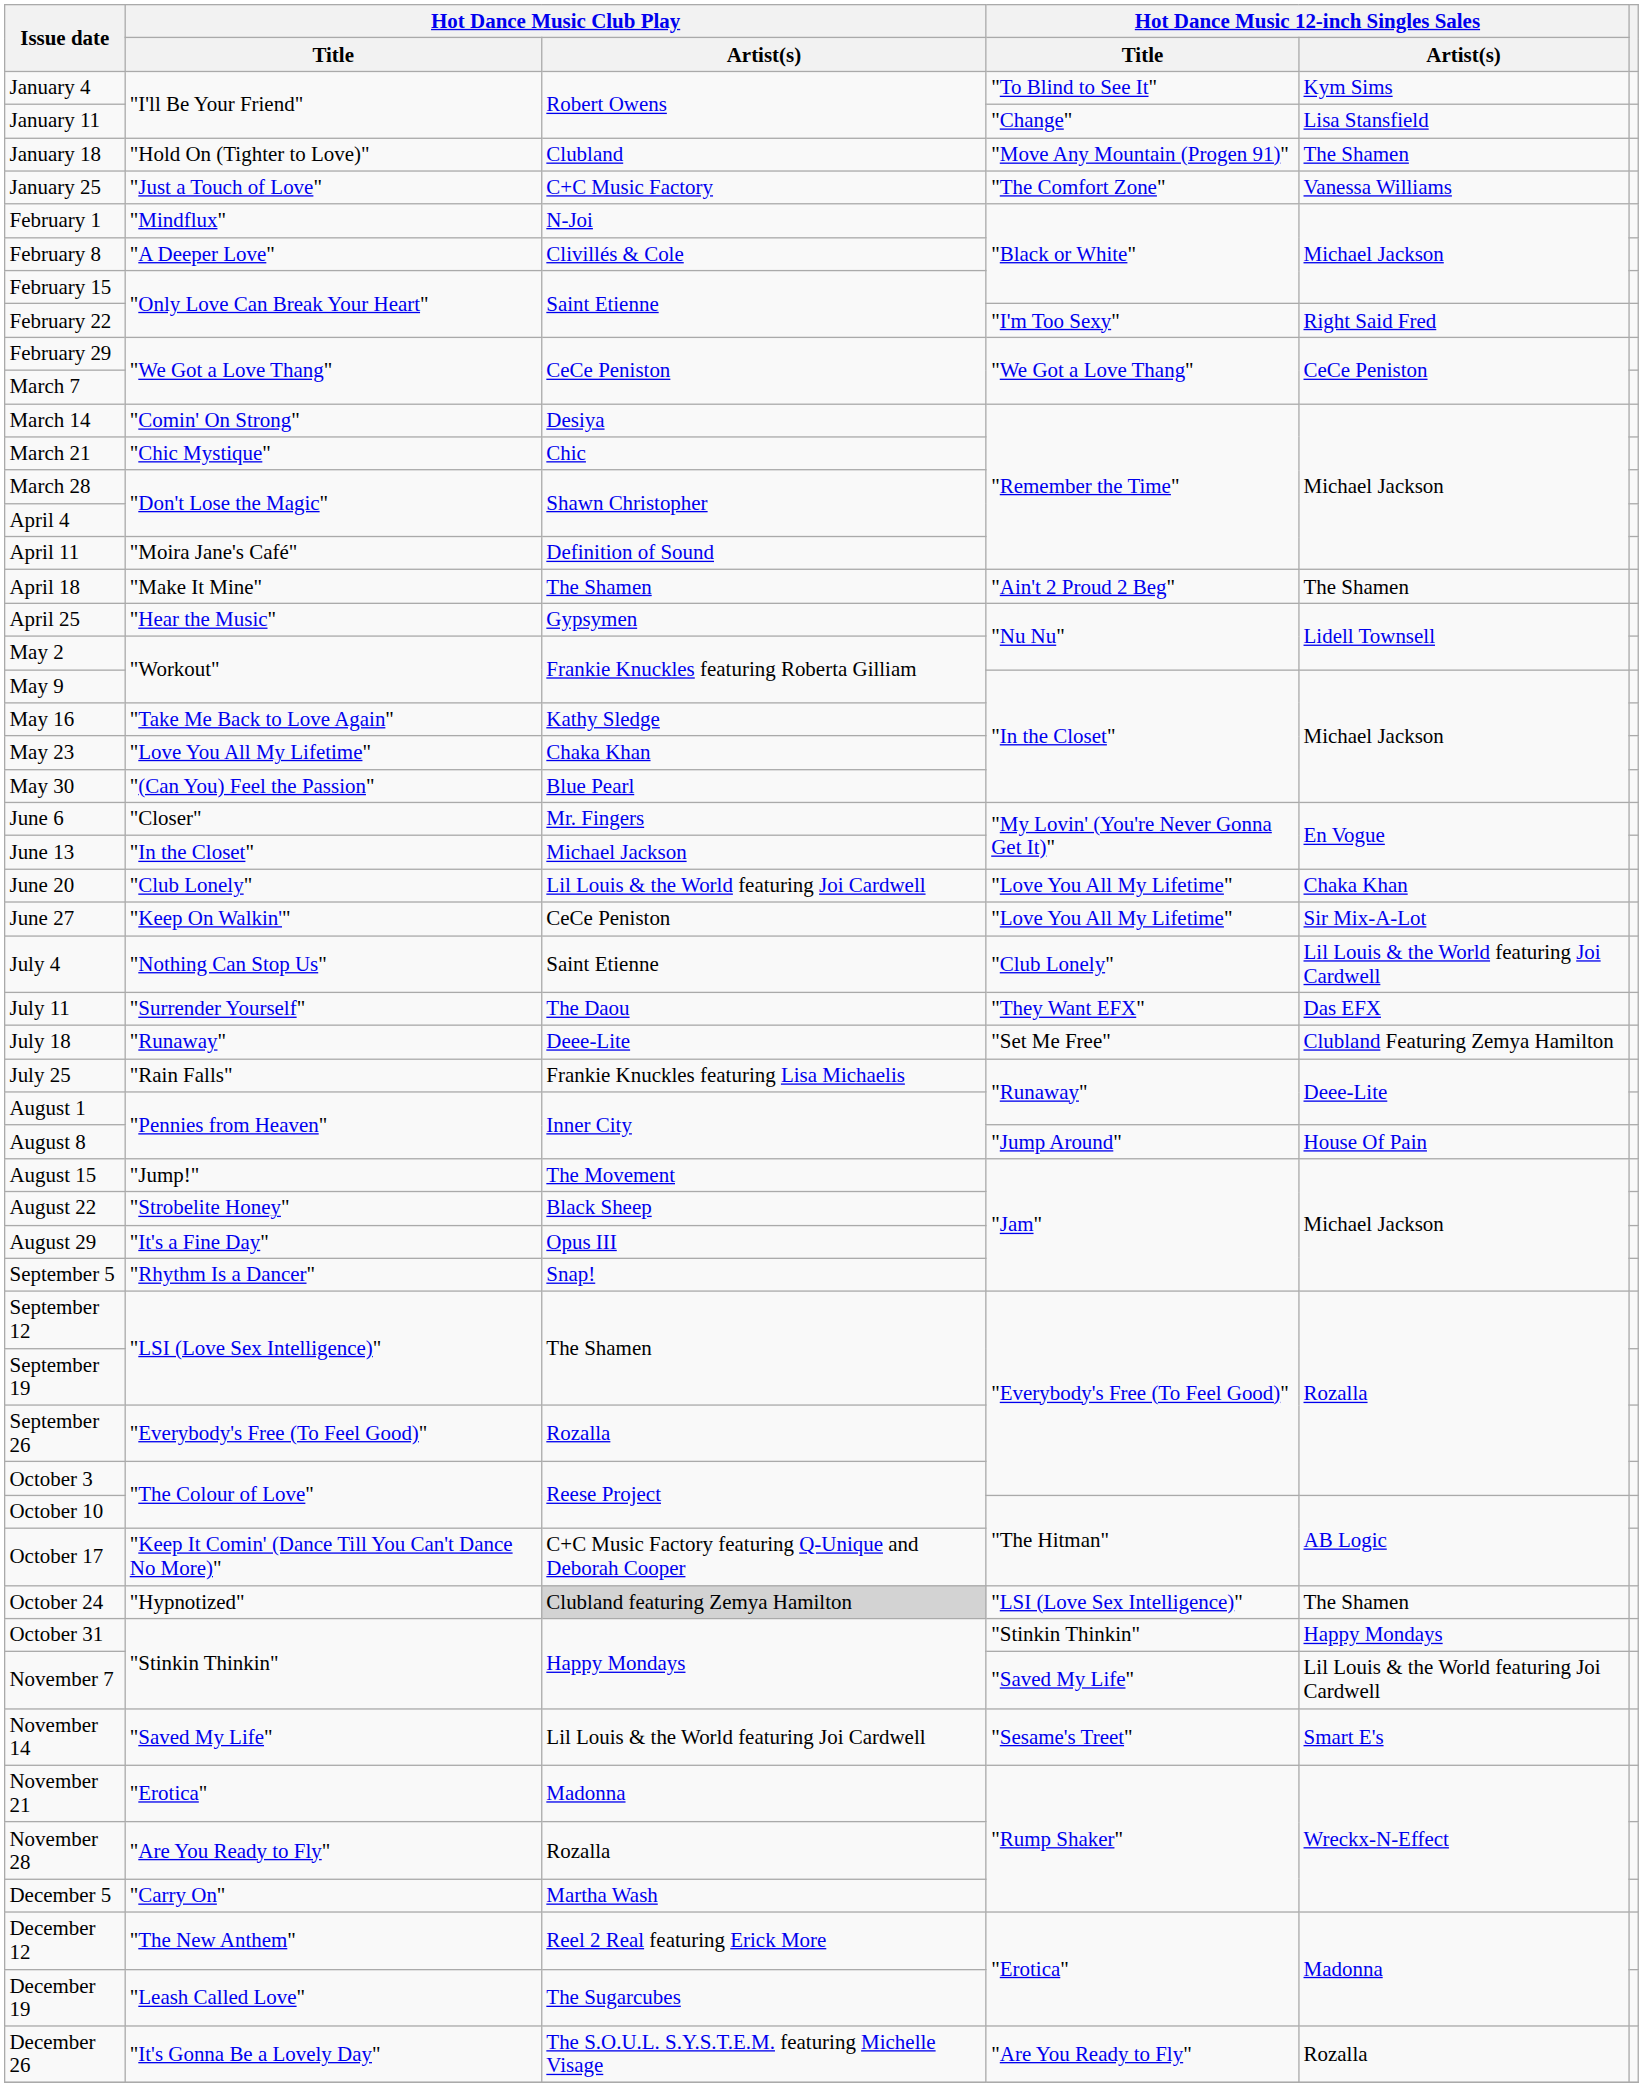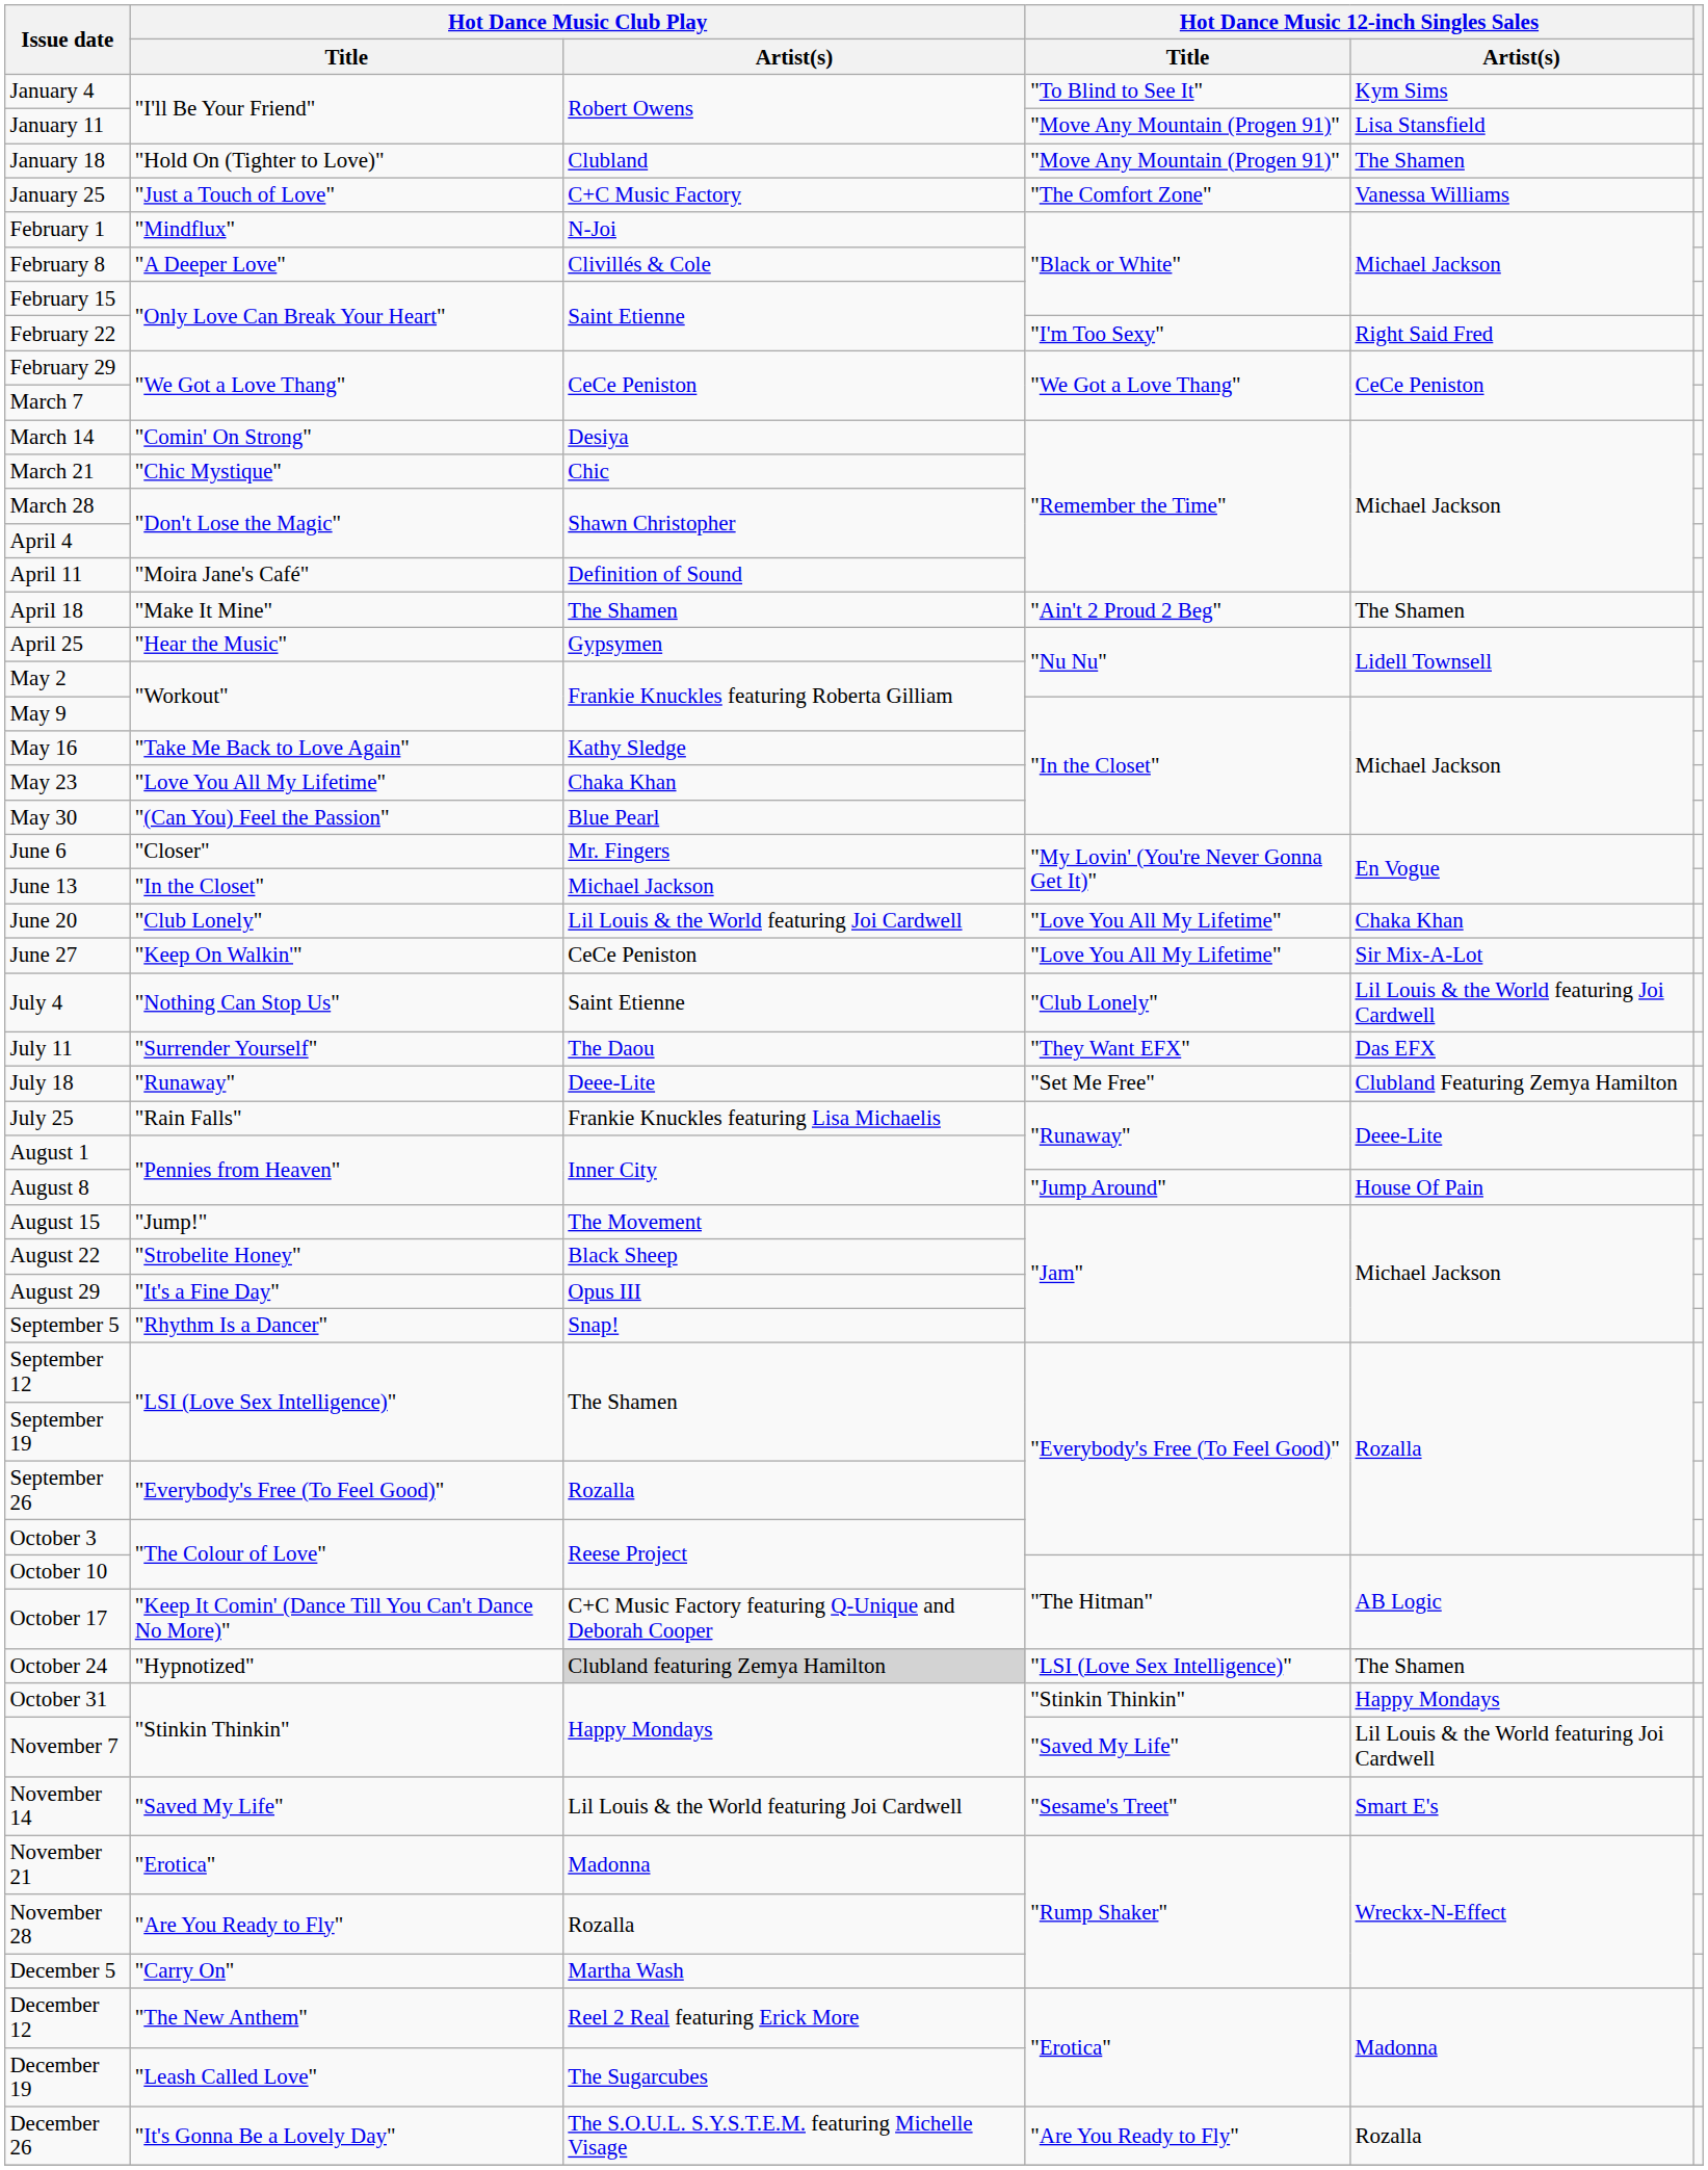 <table class="wikitable sortable plainrowheaders">
 <tr>
 <th scope=col rowspan=2>Issue date</th>
 <th scope=colgroup colspan=2><a href='#'>Hot Dance Music Club Play</a></th>
 <th scope=colgroup colspan=2><a href='#'>Hot Dance Music 12-inch Singles Sales</a></th>
 <th scope=col class=unsortable rowspan=2></th>
 </tr>
 <tr>
 <th scope=col>Title</th>
 <th scope=col>Artist(s)</th>
 <th scope=col>Title</th>
 <th scope=col>Artist(s)</th>
 </tr>
 <tr>
 <td>January 4</td>
 <td rowspan="2">"I'll Be Your Friend"</td>
 <td rowspan="2"><a href='#'>Robert Owens</a></td>
 <td>"<a href='#'>To Blind to See It</a>"</td>
 <td><a href='#'>Kym Sims</a></td>
 <td></td>
 </tr>
 <tr>
 <td>January 11</td>
-<td>"<a href='#'>Change</a>"</td>
+<td>"<a href='#'>Move Any Mountain (Progen 91)</a>"</td>
 <td><a href='#'>Lisa Stansfield</a></td>
 <td></td>
 </tr>
 <tr>
 <td>January 18</td>
 <td>"Hold On (Tighter to Love)"</td>
 <td><a href='#'>Clubland</a></td>
 <td>"<a href='#'>Move Any Mountain (Progen 91)</a>"</td>
 <td><a href='#'>The Shamen</a></td>
 <td></td>
 </tr>
 <tr>
 <td>January 25</td>
 <td>"<a href='#'>Just a Touch of Love</a>"</td>
 <td><a href='#'>C+C Music Factory</a></td>
 <td>"<a href='#'>The Comfort Zone</a>"</td>
 <td><a href='#'>Vanessa Williams</a></td>
 <td></td>
 </tr>
 <tr>
 <td>February 1</td>
 <td>"<a href='#'>Mindflux</a>"</td>
 <td><a href='#'>N-Joi</a></td>
 <td rowspan="3">"<a href='#'>Black or White</a>"</td>
 <td rowspan="3"><a href='#'>Michael Jackson</a></td>
 <td></td>
 </tr>
 <tr>
 <td>February 8</td>
 <td>"<a href='#'>A Deeper Love</a>"</td>
 <td><a href='#'>Clivillés & Cole</a></td>
 <td></td>
 </tr>
 <tr>
 <td>February 15</td>
 <td rowspan="2">"<a href='#'>Only Love Can Break Your Heart</a>"</td>
 <td rowspan="2"><a href='#'>Saint Etienne</a></td>
 <td></td>
 </tr>
 <tr>
 <td>February 22</td>
 <td>"<a href='#'>I'm Too Sexy</a>"</td>
 <td><a href='#'>Right Said Fred</a></td>
 <td></td>
 </tr>
 <tr>
 <td>February 29</td>
 <td rowspan="2">"<a href='#'>We Got a Love Thang</a>"</td>
 <td rowspan="2"><a href='#'>CeCe Peniston</a></td>
 <td rowspan="2">"<a href='#'>We Got a Love Thang</a>"</td>
 <td rowspan="2"><a href='#'>CeCe Peniston</a></td>
 <td></td>
 </tr>
 <tr>
 <td>March 7</td>
 <td></td>
 </tr>
 <tr>
 <td>March 14</td>
 <td>"<a href='#'>Comin' On Strong</a>"</td>
 <td><a href='#'>Desiya</a></td>
 <td rowspan="5">"<a href='#'>Remember the Time</a>"</td>
 <td rowspan="5">Michael Jackson</td>
 <td></td>
 </tr>
 <tr>
 <td>March 21</td>
 <td>"<a href='#'>Chic Mystique</a>"</td>
 <td><a href='#'>Chic</a></td>
 <td></td>
 </tr>
 <tr>
 <td>March 28</td>
 <td rowspan="2">"<a href='#'>Don't Lose the Magic</a>"</td>
 <td rowspan="2"><a href='#'>Shawn Christopher</a></td>
 <td></td>
 </tr>
 <tr>
 <td>April 4</td>
 <td></td>
 </tr>
 <tr>
 <td>April 11</td>
 <td>"Moira Jane's Café"</td>
 <td><a href='#'>Definition of Sound</a></td>
 <td></td>
 </tr>
 <tr>
 <td>April 18</td>
 <td>"Make It Mine"</td>
 <td><a href='#'>The Shamen</a></td>
 <td>"<a href='#'>Ain't 2 Proud 2 Beg</a>"</td>
 <td>The Shamen</td>
 <td></td>
 </tr>
 <tr>
 <td>April 25</td>
 <td>"<a href='#'>Hear the Music</a>"</td>
 <td><a href='#'>Gypsymen</a></td>
 <td rowspan="2">"<a href='#'>Nu Nu</a>"</td>
 <td rowspan="2"><a href='#'>Lidell Townsell</a></td>
 <td></td>
 </tr>
 <tr>
 <td>May 2</td>
 <td rowspan="2">"Workout"</td>
 <td rowspan="2"><a href='#'>Frankie Knuckles</a> featuring Roberta Gilliam</td>
 <td></td>
 </tr>
 <tr>
 <td>May 9</td>
 <td rowspan="4">"<a href='#'>In the Closet</a>"</td>
 <td rowspan="4">Michael Jackson</td>
 <td></td>
 </tr>
 <tr>
 <td>May 16</td>
 <td>"<a href='#'>Take Me Back to Love Again</a>"</td>
 <td><a href='#'>Kathy Sledge</a></td>
 <td></td>
 </tr>
 <tr>
 <td>May 23</td>
 <td>"<a href='#'>Love You All My Lifetime</a>"</td>
 <td><a href='#'>Chaka Khan</a></td>
 <td></td>
 </tr>
 <tr>
 <td>May 30</td>
 <td>"<a href='#'>(Can You) Feel the Passion</a>"</td>
 <td><a href='#'>Blue Pearl</a></td>
 <td></td>
 </tr>
 <tr>
 <td>June 6</td>
 <td>"Closer"</td>
 <td><a href='#'>Mr. Fingers</a></td>
 <td rowspan="2">"<a href='#'>My Lovin' (You're Never Gonna Get It)</a>"</td>
 <td rowspan="2"><a href='#'>En Vogue</a></td>
 <td></td>
 </tr>
 <tr>
 <td>June 13</td>
 <td>"<a href='#'>In the Closet</a>"</td>
 <td><a href='#'>Michael Jackson</a></td>
 <td></td>
 </tr>
 <tr>
 <td>June 20</td>
 <td>"<a href='#'>Club Lonely</a>"</td>
 <td><a href='#'>Lil Louis & the World</a> featuring <a href='#'>Joi Cardwell</a></td>
 <td>"<a href='#'>Love You All My Lifetime</a>"</td>
 <td><a href='#'>Chaka Khan</a></td>
 <td></td>
 </tr>
 <tr>
 <td>June 27</td>
 <td>"<a href='#'>Keep On Walkin'</a>"</td>
 <td>CeCe Peniston</td>
 <td>"<a href='#'>Love You All My Lifetime</a>"</td>
 <td><a href='#'>Sir Mix-A-Lot</a></td>
 <td></td>
 </tr>
 <tr>
 <td>July 4</td>
 <td>"<a href='#'>Nothing Can Stop Us</a>"</td>
 <td>Saint Etienne</td>
 <td>"<a href='#'>Club Lonely</a>"</td>
 <td><a href='#'>Lil Louis & the World</a> featuring <a href='#'>Joi Cardwell</a></td>
 <td></td>
 </tr>
 <tr>
 <td>July 11</td>
 <td>"<a href='#'>Surrender Yourself</a>"</td>
 <td><a href='#'>The Daou</a></td>
 <td>"<a href='#'>They Want EFX</a>"</td>
 <td><a href='#'>Das EFX</a></td>
 <td></td>
 </tr>
 <tr>
 <td>July 18</td>
 <td>"<a href='#'>Runaway</a>"</td>
 <td><a href='#'>Deee-Lite</a></td>
 <td>"Set Me Free"</td>
 <td><a href='#'>Clubland</a> Featuring Zemya Hamilton</td>
 <td></td>
 </tr>
 <tr>
 <td>July 25</td>
 <td>"Rain Falls"</td>
 <td>Frankie Knuckles featuring <a href='#'>Lisa Michaelis</a></td>
 <td rowspan="2">"<a href='#'>Runaway</a>"</td>
 <td rowspan="2"><a href='#'>Deee-Lite</a></td>
 <td></td>
 </tr>
 <tr>
 <td>August 1</td>
 <td rowspan="2">"<a href='#'>Pennies from Heaven</a>"</td>
 <td rowspan="2"><a href='#'>Inner City</a></td>
 <td></td>
 </tr>
 <tr>
 <td>August 8</td>
 <td>"<a href='#'>Jump Around</a>"</td>
 <td><a href='#'>House Of Pain</a></td>
 <td></td>
 </tr>
 <tr>
 <td>August 15</td>
 <td>"Jump!"</td>
 <td><a href='#'>The Movement</a></td>
 <td rowspan="4">"<a href='#'>Jam</a>"</td>
 <td rowspan="4">Michael Jackson</td>
 <td></td>
 </tr>
 <tr>
 <td>August 22</td>
 <td>"<a href='#'>Strobelite Honey</a>"</td>
 <td><a href='#'>Black Sheep</a></td>
 <td></td>
 </tr>
 <tr>
 <td>August 29</td>
 <td>"<a href='#'>It's a Fine Day</a>"</td>
 <td><a href='#'>Opus III</a></td>
 <td></td>
 </tr>
 <tr>
 <td>September 5</td>
 <td>"<a href='#'>Rhythm Is a Dancer</a>"</td>
 <td><a href='#'>Snap!</a></td>
 <td></td>
 </tr>
 <tr>
 <td>September 12</td>
 <td rowspan="2">"<a href='#'>LSI (Love Sex Intelligence)</a>"</td>
 <td rowspan="2">The Shamen</td>
 <td rowspan="4">"<a href='#'>Everybody's Free (To Feel Good)</a>"</td>
 <td rowspan="4"><a href='#'>Rozalla</a></td>
 <td></td>
 </tr>
 <tr>
 <td>September 19</td>
 <td></td>
 </tr>
 <tr>
 <td>September 26</td>
 <td>"<a href='#'>Everybody's Free (To Feel Good)</a>"</td>
 <td><a href='#'>Rozalla</a></td>
 <td></td>
 </tr>
 <tr>
 <td>October 3</td>
 <td rowspan="2">"<a href='#'>The Colour of Love</a>"</td>
 <td rowspan="2"><a href='#'>Reese Project</a></td>
 <td></td>
 </tr>
 <tr>
 <td>October 10</td>
 <td rowspan="2">"The Hitman"</td>
 <td rowspan="2"><a href='#'>AB Logic</a></td>
 <td></td>
 </tr>
 <tr>
 <td>October 17</td>
 <td>"<a href='#'>Keep It Comin' (Dance Till You Can't Dance No More)</a>"</td>
 <td>C+C Music Factory featuring <a href='#'>Q-Unique</a> and <a href='#'>Deborah Cooper</a></td>
 <td></td>
 </tr>
 <tr>
 <td>October 24</td>
 <td>"Hypnotized"</td>
 <td style="background: lightgrey;">Clubland featuring Zemya Hamilton</td>
 <td>"<a href='#'>LSI (Love Sex Intelligence)</a>"</td>
 <td>The Shamen</td>
 <td></td>
 </tr>
 <tr>
 <td>October 31</td>
 <td rowspan="2">"Stinkin Thinkin"</td>
 <td rowspan="2"><a href='#'>Happy Mondays</a></td>
 <td>"Stinkin Thinkin"</td>
 <td><a href='#'>Happy Mondays</a></td>
 <td></td>
 </tr>
 <tr>
 <td>November 7</td>
 <td>"<a href='#'>Saved My Life</a>"</td>
 <td>Lil Louis & the World featuring Joi Cardwell</td>
 <td></td>
 </tr>
 <tr>
 <td>November 14</td>
 <td>"<a href='#'>Saved My Life</a>"</td>
 <td>Lil Louis & the World featuring Joi Cardwell</td>
 <td>"<a href='#'>Sesame's Treet</a>"</td>
 <td><a href='#'>Smart E's</a></td>
 <td></td>
 </tr>
 <tr>
 <td>November 21</td>
 <td>"<a href='#'>Erotica</a>"</td>
 <td><a href='#'>Madonna</a></td>
 <td rowspan="3">"<a href='#'>Rump Shaker</a>"</td>
 <td rowspan="3"><a href='#'>Wreckx-N-Effect</a></td>
 <td></td>
 </tr>
 <tr>
 <td>November 28</td>
 <td>"<a href='#'>Are You Ready to Fly</a>"</td>
 <td>Rozalla</td>
 <td></td>
 </tr>
 <tr>
 <td>December 5</td>
 <td>"<a href='#'>Carry On</a>"</td>
 <td><a href='#'>Martha Wash</a></td>
 <td></td>
 </tr>
 <tr>
 <td>December 12</td>
 <td>"<a href='#'>The New Anthem</a>"</td>
 <td><a href='#'>Reel 2 Real</a> featuring <a href='#'>Erick More</a></td>
 <td rowspan="2">"<a href='#'>Erotica</a>"</td>
 <td rowspan="2"><a href='#'>Madonna</a></td>
 <td></td>
 </tr>
 <tr>
 <td>December 19</td>
 <td>"<a href='#'>Leash Called Love</a>"</td>
 <td><a href='#'>The Sugarcubes</a></td>
 <td></td>
 </tr>
 <tr>
 <td>December 26</td>
 <td>"<a href='#'>It's Gonna Be a Lovely Day</a>"</td>
 <td><a href='#'>The S.O.U.L. S.Y.S.T.E.M.</a> featuring <a href='#'>Michelle Visage</a></td>
 <td>"<a href='#'>Are You Ready to Fly</a>"</td>
 <td>Rozalla</td>
 <td></td>
 </tr>
 <tr>
 </tr>
 </table>
